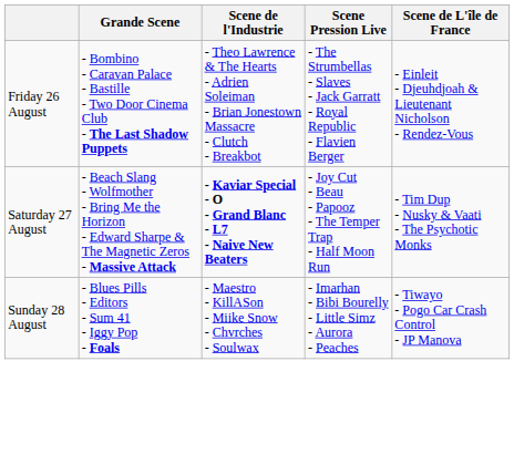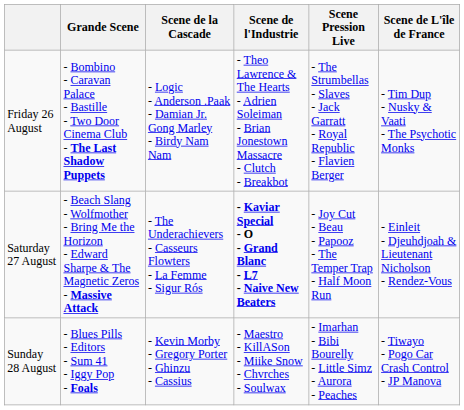 <table class="wikitable">
 <tr>
 <th></th>
 <th>Grande Scene</th>
+<th>Scene de la Cascade</th>
 <th>Scene de l'Industrie</th>
 <th>Scene Pression Live</th>
 <th>Scene de L'île de France</th>
 </tr>
 <tr>
 <td>Friday 26 August</td>
 <td>- <a href='#'>Bombino</a><br>- <a href='#'>Caravan Palace</a><br>- <a href='#'>Bastille</a><br>- <a href='#'>Two Door Cinema Club</a><br>- <strong><a href='#'>The Last Shadow Puppets</a></strong></td>
+<td>- <a href='#'>Logic</a><br>- <a href='#'>Anderson .Paak</a><br>- <a href='#'>Damian Jr. Gong Marley</a><br>- <a href='#'>Birdy Nam Nam</a></td>
 <td>- <a href='#'>Theo Lawrence & The Hearts</a><br>- <a href='#'>Adrien Soleiman</a><br>- <a href='#'>Brian Jonestown Massacre</a><br>- <a href='#'>Clutch</a><br>- <a href='#'>Breakbot</a></td>
 <td>- <a href='#'>The Strumbellas</a><br>- <a href='#'>Slaves</a><br>- <a href='#'>Jack Garratt</a><br>- <a href='#'>Royal Republic</a><br>- <a href='#'>Flavien Berger</a></td>
-<td>- <a href='#'>Einleit</a><br>- <a href='#'>Djeuhdjoah & Lieutenant Nicholson</a><br>- <a href='#'>Rendez-Vous</a></td>
+<td>- <a href='#'>Tim Dup</a><br>- <a href='#'>Nusky & Vaati</a><br>- <a href='#'>The Psychotic Monks</a></td>
 </tr>
 <tr>
 <td>Saturday 27 August</td>
 <td>- <a href='#'>Beach Slang</a><br>- <a href='#'>Wolfmother</a><br>- <a href='#'>Bring Me the Horizon</a><br>- <a href='#'>Edward Sharpe & The Magnetic Zeros</a><br>- <strong><a href='#'>Massive Attack</a></strong></td>
+<td>- <a href='#'>The Underachievers</a><br>- <a href='#'>Casseurs Flowters</a><br>- <a href='#'>La Femme</a><br>- <a href='#'>Sigur Rós</a></td>
 <td><strong>- <a href='#'>Kaviar Special</a><br>- O<br>- <a href='#'>Grand Blanc</a><br>- <a href='#'>L7</a><br>- <a href='#'>Naive New Beaters</a></strong></td>
 <td>- <a href='#'>Joy Cut</a><br>- <a href='#'>Beau</a><br>- <a href='#'>Papooz</a><br>- <a href='#'>The Temper Trap</a><br>- <a href='#'>Half Moon Run</a></td>
-<td>- <a href='#'>Tim Dup</a><br>- <a href='#'>Nusky & Vaati</a><br>- <a href='#'>The Psychotic Monks</a></td>
+<td>- <a href='#'>Einleit</a><br>- <a href='#'>Djeuhdjoah & Lieutenant Nicholson</a><br>- <a href='#'>Rendez-Vous</a></td>
 </tr>
 <tr>
 <td>Sunday 28 August</td>
 <td>- <a href='#'>Blues Pills</a><br>- <a href='#'>Editors</a><br>- <a href='#'>Sum 41</a><br>- <a href='#'>Iggy Pop</a><br>- <strong><a href='#'>Foals</a></strong></td>
+<td>- <a href='#'>Kevin Morby</a><br>- <a href='#'>Gregory Porter</a><br>- <a href='#'>Ghinzu</a><br>- <a href='#'>Cassius</a></td>
 <td>- <a href='#'>Maestro</a><br>- <a href='#'>KillASon</a><br>- <a href='#'>Miike Snow</a><br>- <a href='#'>Chvrches</a><br>- <a href='#'>Soulwax</a></td>
 <td>- <a href='#'>Imarhan</a><br>- <a href='#'>Bibi Bourelly</a><br>- <a href='#'>Little Simz</a><br>- <a href='#'>Aurora</a><br>- <a href='#'>Peaches</a></td>
 <td>- <a href='#'>Tiwayo</a><br>- <a href='#'>Pogo Car Crash Control</a><br>- <a href='#'>JP Manova</a></td>
 </tr>
 </table>
